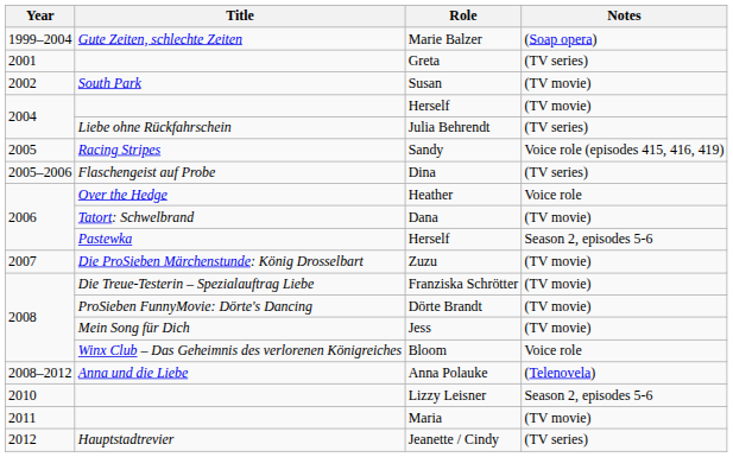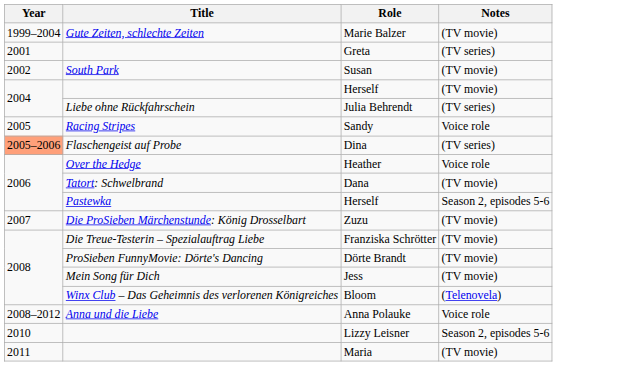 <table class="wikitable sortable">
 <tr>
 <th>Year</th>
 <th>Title</th>
 <th>Role</th>
 <th class="unsortable">Notes</th>
 </tr>
 <tr>
 <td>1999–2004</td>
 <td><em><a href='#'>Gute Zeiten, schlechte Zeiten</a></em></td>
 <td>Marie Balzer</td>
-<td>(<a href='#'>Soap opera</a>)</td>
+<td>(TV movie)</td>
 </tr>
 <tr>
 <td>2001</td>
 <td><em></em></td>
 <td>Greta</td>
 <td>(TV series)</td>
 </tr>
 <tr>
 <td>2002</td>
 <td><em><a href='#'>South Park</a></em></td>
 <td>Susan</td>
 <td>(TV movie)</td>
 </tr>
 <tr>
 <td rowspan="2">2004</td>
 <td><em></em></td>
 <td>Herself</td>
 <td>(TV movie)</td>
 </tr>
 <tr>
 <td><em>Liebe ohne Rückfahrschein</em></td>
 <td>Julia Behrendt</td>
 <td>(TV series)</td>
 </tr>
 <tr>
 <td>2005</td>
 <td><em><a href='#'>Racing Stripes</a></em></td>
 <td>Sandy</td>
-<td>Voice role (episodes 415, 416, 419)</td>
+<td>Voice role</td>
 </tr>
 <tr>
-<td>2005–2006</td>
+<td style="background: lightsalmon;">2005–2006</td>
 <td><em>Flaschengeist auf Probe</em></td>
 <td>Dina</td>
 <td>(TV series)</td>
 </tr>
 <tr>
 <td rowspan="3">2006</td>
 <td><em><a href='#'>Over the Hedge</a></em></td>
 <td>Heather</td>
 <td>Voice role</td>
 </tr>
 <tr>
 <td><em><a href='#'>Tatort</a>: Schwelbrand</em></td>
 <td>Dana</td>
 <td>(TV movie)</td>
 </tr>
 <tr>
 <td><em><a href='#'>Pastewka</a></em></td>
 <td>Herself</td>
 <td>Season 2, episodes 5-6</td>
 </tr>
 <tr>
 <td>2007</td>
 <td><em><a href='#'>Die ProSieben Märchenstunde</a>: König Drosselbart</em></td>
 <td>Zuzu</td>
 <td>(TV movie)</td>
 </tr>
 <tr>
 <td rowspan="4">2008</td>
 <td><em>Die Treue-Testerin – Spezialauftrag Liebe</em></td>
 <td>Franziska Schrötter</td>
 <td>(TV movie)</td>
 </tr>
 <tr>
 <td><em>ProSieben FunnyMovie: Dörte's Dancing</em></td>
 <td>Dörte Brandt</td>
 <td>(TV movie)</td>
 </tr>
 <tr>
 <td><em>Mein Song für Dich</em></td>
 <td>Jess</td>
 <td>(TV movie)</td>
 </tr>
 <tr>
 <td><em><a href='#'>Winx Club</a> – Das Geheimnis des verlorenen Königreiches</em></td>
 <td>Bloom</td>
-<td>Voice role</td>
+<td>(<a href='#'>Telenovela</a>)</td>
 </tr>
 <tr>
 <td>2008–2012</td>
 <td><em><a href='#'>Anna und die Liebe</a></em></td>
 <td>Anna Polauke</td>
-<td>(<a href='#'>Telenovela</a>)</td>
+<td>Voice role</td>
 </tr>
 <tr>
 <td rowspan="1">2010</td>
 <td><em></em></td>
 <td>Lizzy Leisner</td>
 <td>Season 2, episodes 5-6</td>
 </tr>
 <tr>
 <td rowspan="1">2011</td>
 <td><em></em></td>
 <td>Maria</td>
 <td>(TV movie)</td>
 </tr>
-<tr>
-<td rowspan="1">2012</td>
-<td><em>Hauptstadtrevier</em></td>
-<td>Jeanette / Cindy</td>
-<td>(TV series)</td>
-</tr>
 </table>
